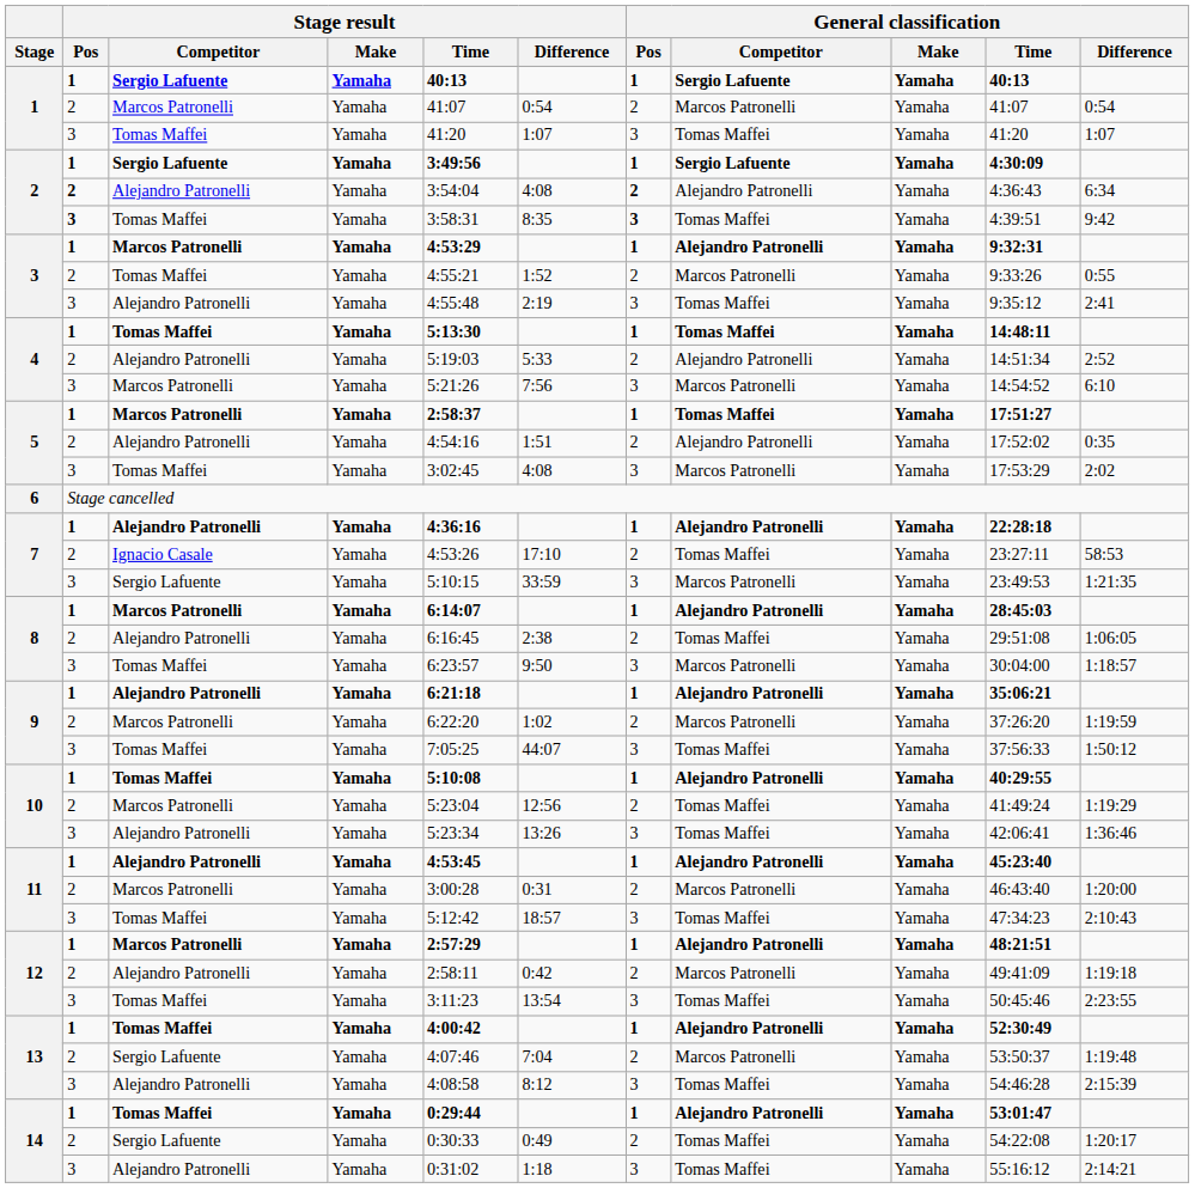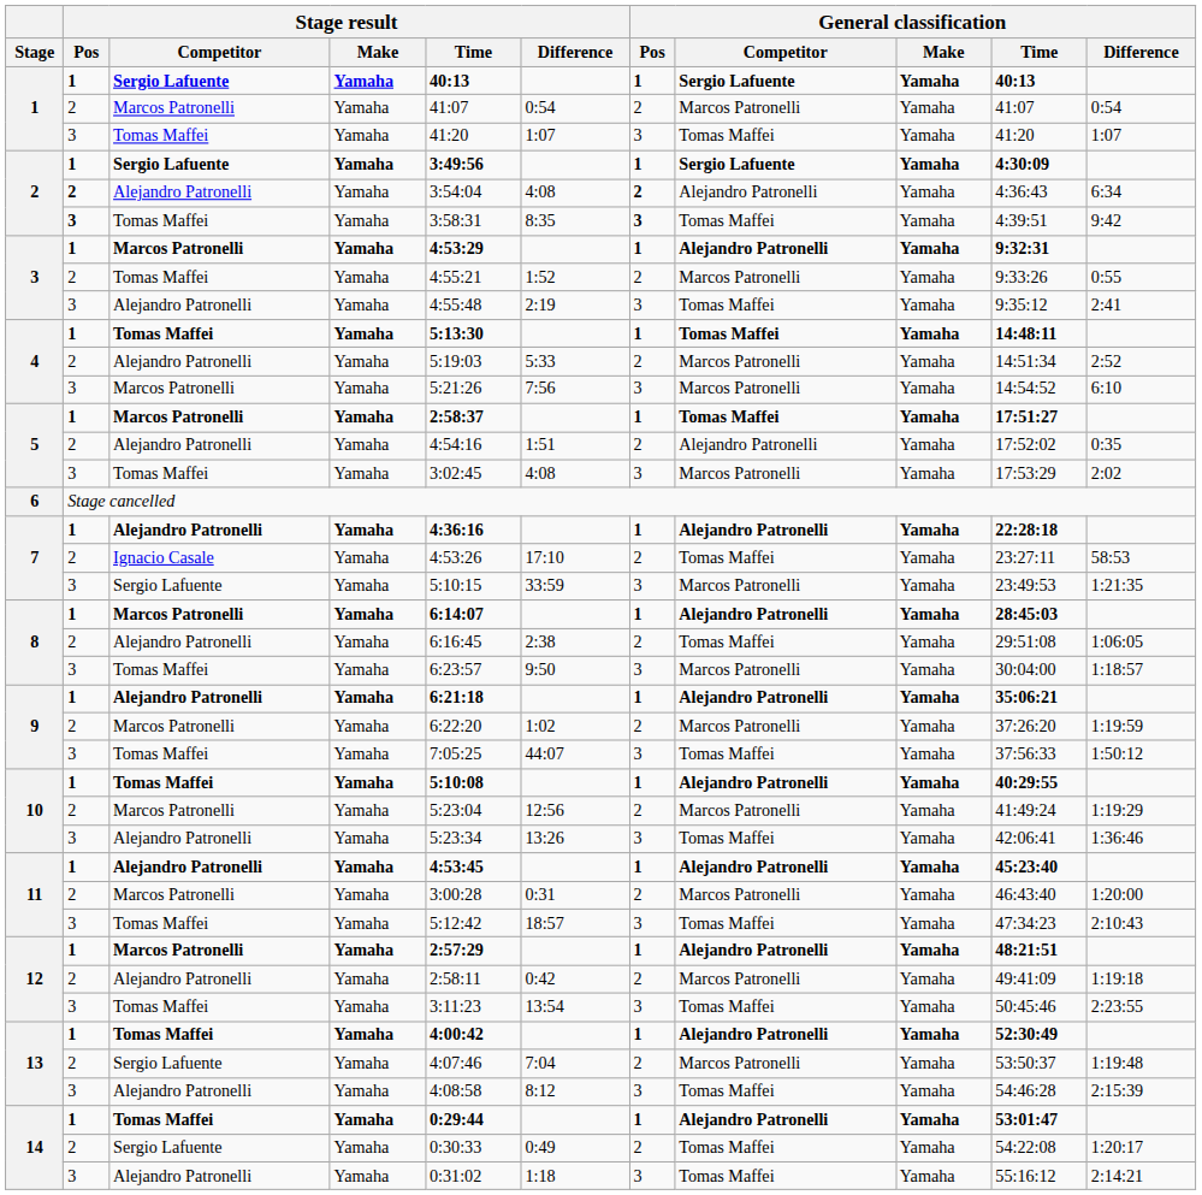 <table class="wikitable" style="font-size:85%;">
 <tr>
 <th></th>
 <th colspan=5><big>Stage result </big></th>
 <th colspan=5><big>General classification</big></th>
 </tr>
 <tr>
 <th width="40px">Stage</th>
 <th width="30px">Pos</th>
 <th width="170px">Competitor</th>
 <th width="70px">Make</th>
 <th width="70px">Time</th>
 <th width="80px">Difference</th>
 <th width="30px">Pos</th>
 <th width="170px">Competitor</th>
 <th width="70px">Make</th>
 <th width="70px">Time</th>
 <th width="80px">Difference</th>
 </tr>
 <tr>
 <th rowspan=3>1</th>
 <td><strong>1</strong></td>
 <td><strong> <a href='#'>Sergio Lafuente</a></strong></td>
 <td><strong><a href='#'>Yamaha</a></strong></td>
 <td><strong>40:13</strong></td>
 <td></td>
 <td><strong>1</strong></td>
 <td><strong> Sergio Lafuente</strong></td>
 <td><strong>Yamaha</strong></td>
 <td><strong>40:13</strong></td>
 <td></td>
 </tr>
 <tr>
 <td>2</td>
 <td> <a href='#'>Marcos Patronelli</a></td>
 <td>Yamaha</td>
 <td>41:07</td>
 <td>0:54</td>
 <td>2</td>
 <td> Marcos Patronelli</td>
 <td>Yamaha</td>
 <td>41:07</td>
 <td>0:54</td>
 </tr>
 <tr>
 <td>3</td>
 <td> <a href='#'>Tomas Maffei</a></td>
 <td>Yamaha</td>
 <td>41:20</td>
 <td>1:07</td>
 <td>3</td>
 <td> Tomas Maffei</td>
 <td>Yamaha</td>
 <td>41:20</td>
 <td>1:07</td>
 </tr>
 <tr>
 <th rowspan=3><strong>2</strong></th>
 <td><strong>1</strong></td>
 <td><strong> Sergio Lafuente</strong></td>
 <td><strong>Yamaha</strong></td>
 <td><strong>3:49:56</strong></td>
 <td></td>
 <td><strong>1</strong></td>
 <td><strong> Sergio Lafuente</strong></td>
 <td><strong>Yamaha</strong></td>
 <td><strong>4:30:09</strong></td>
 <td></td>
 </tr>
 <tr>
 <td><strong>2</strong></td>
 <td> <a href='#'>Alejandro Patronelli</a></td>
 <td>Yamaha</td>
 <td>3:54:04</td>
 <td>4:08</td>
 <td><strong>2</strong></td>
 <td> Alejandro Patronelli</td>
 <td>Yamaha</td>
 <td>4:36:43</td>
 <td>6:34</td>
 </tr>
 <tr>
 <td><strong>3</strong></td>
 <td> Tomas Maffei</td>
 <td>Yamaha</td>
 <td>3:58:31</td>
 <td>8:35</td>
 <td><strong>3</strong></td>
 <td> Tomas Maffei</td>
 <td>Yamaha</td>
 <td>4:39:51</td>
 <td>9:42</td>
 </tr>
 <tr>
 <th rowspan=3>3</th>
 <td><strong>1</strong></td>
 <td><strong> Marcos Patronelli</strong></td>
 <td><strong>Yamaha</strong></td>
 <td><strong>4:53:29</strong></td>
 <td></td>
 <td><strong>1</strong></td>
 <td><strong> Alejandro Patronelli</strong></td>
 <td><strong>Yamaha</strong></td>
 <td><strong>9:32:31</strong></td>
 <td></td>
 </tr>
 <tr>
 <td>2</td>
 <td> Tomas Maffei</td>
 <td>Yamaha</td>
 <td>4:55:21</td>
 <td>1:52</td>
 <td>2</td>
 <td> Marcos Patronelli</td>
 <td>Yamaha</td>
 <td>9:33:26</td>
 <td>0:55</td>
 </tr>
 <tr>
 <td>3</td>
 <td> Alejandro Patronelli</td>
 <td>Yamaha</td>
 <td>4:55:48</td>
 <td>2:19</td>
 <td>3</td>
 <td> Tomas Maffei</td>
 <td>Yamaha</td>
 <td>9:35:12</td>
 <td>2:41</td>
 </tr>
 <tr>
 <th rowspan=3>4</th>
 <td><strong>1</strong></td>
 <td><strong> Tomas Maffei</strong></td>
 <td><strong>Yamaha</strong></td>
 <td><strong>5:13:30</strong></td>
 <td></td>
 <td><strong>1</strong></td>
 <td><strong> Tomas Maffei</strong></td>
 <td><strong>Yamaha</strong></td>
 <td><strong>14:48:11</strong></td>
 <td></td>
 </tr>
 <tr>
 <td>2</td>
 <td> Alejandro Patronelli</td>
 <td>Yamaha</td>
 <td>5:19:03</td>
 <td>5:33</td>
 <td>2</td>
-<td> Alejandro Patronelli</td>
+<td> Marcos Patronelli</td>
 <td>Yamaha</td>
 <td>14:51:34</td>
 <td>2:52</td>
 </tr>
 <tr>
 <td>3</td>
 <td> Marcos Patronelli</td>
 <td>Yamaha</td>
 <td>5:21:26</td>
 <td>7:56</td>
 <td>3</td>
 <td> Marcos Patronelli</td>
 <td>Yamaha</td>
 <td>14:54:52</td>
 <td>6:10</td>
 </tr>
 <tr>
 <th rowspan=3>5</th>
 <td><strong>1</strong></td>
 <td><strong> Marcos Patronelli</strong></td>
 <td><strong>Yamaha</strong></td>
 <td><strong>2:58:37</strong></td>
 <td></td>
 <td><strong>1</strong></td>
 <td><strong> Tomas Maffei</strong></td>
 <td><strong>Yamaha</strong></td>
 <td><strong>17:51:27</strong></td>
 <td></td>
 </tr>
 <tr>
 <td>2</td>
 <td> Alejandro Patronelli</td>
 <td>Yamaha</td>
 <td>4:54:16</td>
 <td>1:51</td>
 <td>2</td>
 <td> Alejandro Patronelli</td>
 <td>Yamaha</td>
 <td>17:52:02</td>
 <td>0:35</td>
 </tr>
 <tr>
 <td>3</td>
 <td> Tomas Maffei</td>
 <td>Yamaha</td>
 <td>3:02:45</td>
 <td>4:08</td>
 <td>3</td>
 <td> Marcos Patronelli</td>
 <td>Yamaha</td>
 <td>17:53:29</td>
 <td>2:02</td>
 </tr>
 <tr>
 <th>6</th>
 <td colspan=10><em>Stage cancelled</em></td>
 </tr>
 <tr>
 <th rowspan=3>7</th>
 <td><strong>1</strong></td>
 <td><strong> Alejandro Patronelli</strong></td>
 <td><strong>Yamaha</strong></td>
 <td><strong>4:36:16</strong></td>
 <td></td>
 <td><strong>1</strong></td>
 <td><strong> Alejandro Patronelli</strong></td>
 <td><strong>Yamaha</strong></td>
 <td><strong>22:28:18</strong></td>
 <td></td>
 </tr>
 <tr>
 <td>2</td>
 <td> <a href='#'>Ignacio Casale</a></td>
 <td>Yamaha</td>
 <td>4:53:26</td>
 <td>17:10</td>
 <td>2</td>
 <td> Tomas Maffei</td>
 <td>Yamaha</td>
 <td>23:27:11</td>
 <td>58:53</td>
 </tr>
 <tr>
 <td>3</td>
 <td> Sergio Lafuente</td>
 <td>Yamaha</td>
 <td>5:10:15</td>
 <td>33:59</td>
 <td>3</td>
 <td> Marcos Patronelli</td>
 <td>Yamaha</td>
 <td>23:49:53</td>
 <td>1:21:35</td>
 </tr>
 <tr>
 <th rowspan=3>8</th>
 <td><strong>1</strong></td>
 <td><strong> Marcos Patronelli</strong></td>
 <td><strong>Yamaha</strong></td>
 <td><strong>6:14:07</strong></td>
 <td></td>
 <td><strong>1</strong></td>
 <td><strong> Alejandro Patronelli</strong></td>
 <td><strong>Yamaha</strong></td>
 <td><strong>28:45:03</strong></td>
 <td></td>
 </tr>
 <tr>
 <td>2</td>
 <td> Alejandro Patronelli</td>
 <td>Yamaha</td>
 <td>6:16:45</td>
 <td>2:38</td>
 <td>2</td>
 <td> Tomas Maffei</td>
 <td>Yamaha</td>
 <td>29:51:08</td>
 <td>1:06:05</td>
 </tr>
 <tr>
 <td>3</td>
 <td> Tomas Maffei</td>
 <td>Yamaha</td>
 <td>6:23:57</td>
 <td>9:50</td>
 <td>3</td>
 <td> Marcos Patronelli</td>
 <td>Yamaha</td>
 <td>30:04:00</td>
 <td>1:18:57</td>
 </tr>
 <tr>
 <th rowspan=3>9</th>
 <td><strong>1</strong></td>
 <td><strong> Alejandro Patronelli</strong></td>
 <td><strong>Yamaha</strong></td>
 <td><strong>6:21:18</strong></td>
 <td></td>
 <td><strong>1</strong></td>
 <td><strong> Alejandro Patronelli</strong></td>
 <td><strong>Yamaha</strong></td>
 <td><strong>35:06:21</strong></td>
 <td></td>
 </tr>
 <tr>
 <td>2</td>
 <td> Marcos Patronelli</td>
 <td>Yamaha</td>
 <td>6:22:20</td>
 <td>1:02</td>
 <td>2</td>
 <td> Marcos Patronelli</td>
 <td>Yamaha</td>
 <td>37:26:20</td>
 <td>1:19:59</td>
 </tr>
 <tr>
 <td>3</td>
 <td> Tomas Maffei</td>
 <td>Yamaha</td>
 <td>7:05:25</td>
 <td>44:07</td>
 <td>3</td>
 <td> Tomas Maffei</td>
 <td>Yamaha</td>
 <td>37:56:33</td>
 <td>1:50:12</td>
 </tr>
 <tr>
 <th rowspan=3>10</th>
 <td><strong>1</strong></td>
 <td><strong> Tomas Maffei</strong></td>
 <td><strong>Yamaha</strong></td>
 <td><strong>5:10:08</strong></td>
 <td></td>
 <td><strong>1</strong></td>
 <td><strong> Alejandro Patronelli</strong></td>
 <td><strong>Yamaha</strong></td>
 <td><strong>40:29:55</strong></td>
 <td></td>
 </tr>
 <tr>
 <td>2</td>
 <td> Marcos Patronelli</td>
 <td>Yamaha</td>
 <td>5:23:04</td>
 <td>12:56</td>
 <td>2</td>
-<td> Tomas Maffei</td>
+<td> Marcos Patronelli</td>
 <td>Yamaha</td>
 <td>41:49:24</td>
 <td>1:19:29</td>
 </tr>
 <tr>
 <td>3</td>
 <td> Alejandro Patronelli</td>
 <td>Yamaha</td>
 <td>5:23:34</td>
 <td>13:26</td>
 <td>3</td>
 <td> Tomas Maffei</td>
 <td>Yamaha</td>
 <td>42:06:41</td>
 <td>1:36:46</td>
 </tr>
 <tr>
 <th rowspan=3>11</th>
 <td><strong>1</strong></td>
 <td><strong> Alejandro Patronelli</strong></td>
 <td><strong>Yamaha</strong></td>
 <td><strong>4:53:45</strong></td>
 <td></td>
 <td><strong>1</strong></td>
 <td><strong> Alejandro Patronelli</strong></td>
 <td><strong>Yamaha</strong></td>
 <td><strong>45:23:40</strong></td>
 <td></td>
 </tr>
 <tr>
 <td>2</td>
 <td> Marcos Patronelli</td>
 <td>Yamaha</td>
 <td>3:00:28</td>
 <td>0:31</td>
 <td>2</td>
 <td> Marcos Patronelli</td>
 <td>Yamaha</td>
 <td>46:43:40</td>
 <td>1:20:00</td>
 </tr>
 <tr>
 <td>3</td>
 <td> Tomas Maffei</td>
 <td>Yamaha</td>
 <td>5:12:42</td>
 <td>18:57</td>
 <td>3</td>
 <td> Tomas Maffei</td>
 <td>Yamaha</td>
 <td>47:34:23</td>
 <td>2:10:43</td>
 </tr>
 <tr>
 <th rowspan=3>12</th>
 <td><strong>1</strong></td>
 <td><strong> Marcos Patronelli</strong></td>
 <td><strong>Yamaha</strong></td>
 <td><strong>2:57:29</strong></td>
 <td></td>
 <td><strong>1</strong></td>
 <td><strong> Alejandro Patronelli</strong></td>
 <td><strong>Yamaha</strong></td>
 <td><strong>48:21:51</strong></td>
 <td></td>
 </tr>
 <tr>
 <td>2</td>
 <td> Alejandro Patronelli</td>
 <td>Yamaha</td>
 <td>2:58:11</td>
 <td>0:42</td>
 <td>2</td>
 <td> Marcos Patronelli</td>
 <td>Yamaha</td>
 <td>49:41:09</td>
 <td>1:19:18</td>
 </tr>
 <tr>
 <td>3</td>
 <td> Tomas Maffei</td>
 <td>Yamaha</td>
 <td>3:11:23</td>
 <td>13:54</td>
 <td>3</td>
 <td> Tomas Maffei</td>
 <td>Yamaha</td>
 <td>50:45:46</td>
 <td>2:23:55</td>
 </tr>
 <tr>
 <th rowspan=3>13</th>
 <td><strong>1</strong></td>
 <td><strong> Tomas Maffei</strong></td>
 <td><strong>Yamaha</strong></td>
 <td><strong>4:00:42</strong></td>
 <td></td>
 <td><strong>1</strong></td>
 <td><strong> Alejandro Patronelli</strong></td>
 <td><strong>Yamaha</strong></td>
 <td><strong>52:30:49</strong></td>
 <td></td>
 </tr>
 <tr>
 <td>2</td>
 <td> Sergio Lafuente</td>
 <td>Yamaha</td>
 <td>4:07:46</td>
 <td>7:04</td>
 <td>2</td>
 <td> Marcos Patronelli</td>
 <td>Yamaha</td>
 <td>53:50:37</td>
 <td>1:19:48</td>
 </tr>
 <tr>
 <td>3</td>
 <td> Alejandro Patronelli</td>
 <td>Yamaha</td>
 <td>4:08:58</td>
 <td>8:12</td>
 <td>3</td>
 <td> Tomas Maffei</td>
 <td>Yamaha</td>
 <td>54:46:28</td>
 <td>2:15:39</td>
 </tr>
 <tr>
 <th rowspan=3>14</th>
 <td><strong>1</strong></td>
 <td><strong> Tomas Maffei</strong></td>
 <td><strong>Yamaha</strong></td>
 <td><strong>0:29:44</strong></td>
 <td></td>
 <td><strong>1</strong></td>
 <td><strong> Alejandro Patronelli</strong></td>
 <td><strong>Yamaha</strong></td>
 <td><strong>53:01:47</strong></td>
 <td></td>
 </tr>
 <tr>
 <td>2</td>
 <td> Sergio Lafuente</td>
 <td>Yamaha</td>
 <td>0:30:33</td>
 <td>0:49</td>
 <td>2</td>
 <td> Tomas Maffei</td>
 <td>Yamaha</td>
 <td>54:22:08</td>
 <td>1:20:17</td>
 </tr>
 <tr>
 <td>3</td>
 <td> Alejandro Patronelli</td>
 <td>Yamaha</td>
 <td>0:31:02</td>
 <td>1:18</td>
 <td>3</td>
 <td> Tomas Maffei</td>
 <td>Yamaha</td>
 <td>55:16:12</td>
 <td>2:14:21</td>
 </tr>
 </table>
